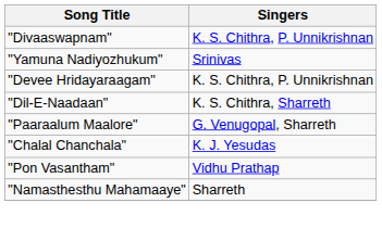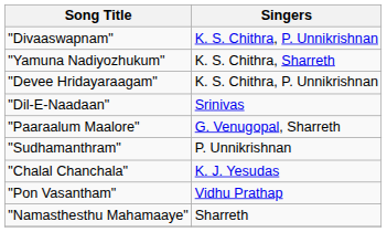 <table class="wikitable">
 <tr>
 <th>Song Title</th>
 <th>Singers</th>
 </tr>
 <tr>
 <td>"Divaaswapnam"</td>
 <td><a href='#'>K. S. Chithra</a>, <a href='#'>P. Unnikrishnan</a></td>
 </tr>
 <tr>
 <td>"Yamuna Nadiyozhukum"</td>
-<td><a href='#'>Srinivas</a></td>
+<td>K. S. Chithra, <a href='#'>Sharreth</a></td>
 </tr>
 <tr>
 <td>"Devee Hridayaraagam"</td>
 <td>K. S. Chithra, P. Unnikrishnan</td>
 </tr>
 <tr>
 <td>"Dil-E-Naadaan"</td>
-<td>K. S. Chithra, <a href='#'>Sharreth</a></td>
+<td><a href='#'>Srinivas</a></td>
 </tr>
 <tr>
 <td>"Paaraalum Maalore"</td>
 <td><a href='#'>G. Venugopal</a>, Sharreth</td>
+</tr>
+<tr>
+<td>"Sudhamanthram"</td>
+<td>P. Unnikrishnan</td>
 </tr>
 <tr>
 <td>"Chalal Chanchala"</td>
 <td><a href='#'>K. J. Yesudas</a></td>
 </tr>
 <tr>
 <td>"Pon Vasantham"</td>
 <td><a href='#'>Vidhu Prathap</a></td>
 </tr>
 <tr>
 <td>"Namasthesthu Mahamaaye"</td>
 <td>Sharreth</td>
 </tr>
 <tr>
 </tr>
 </table>
